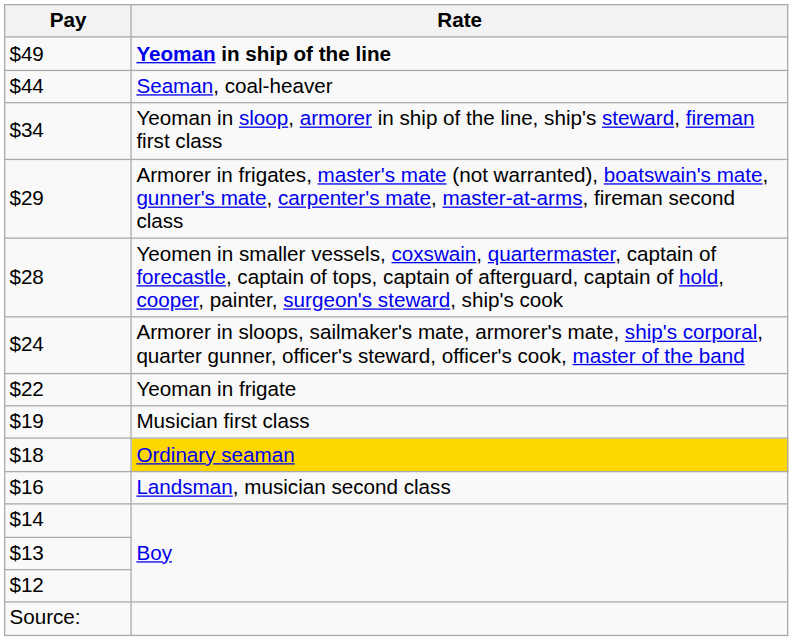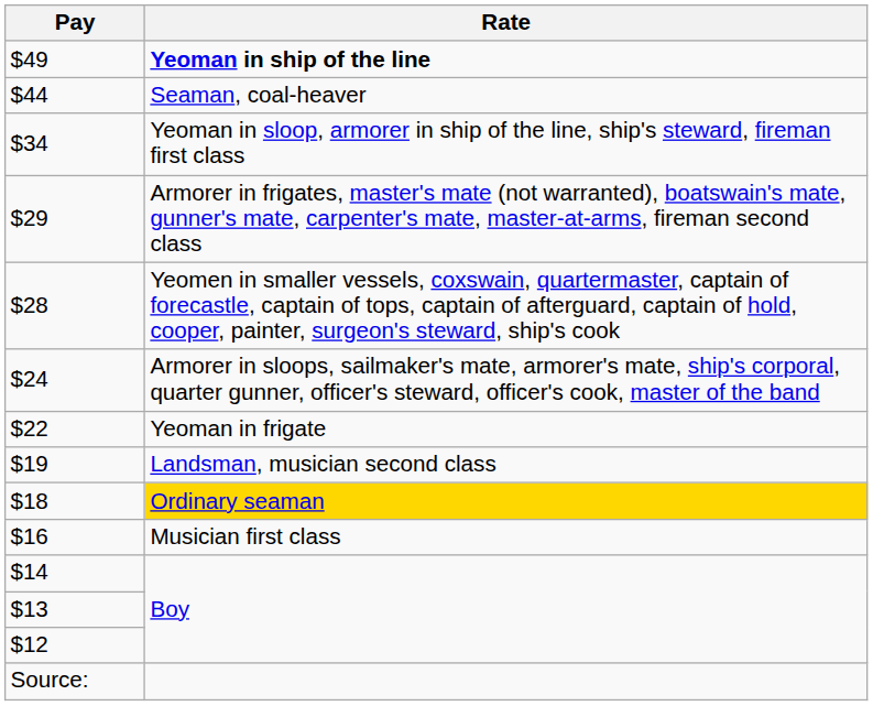 <table class="wikitable">
 <tr>
 <th align="left" width="100">Pay</th>
 <th align="left" width="600">Rate</th>
 </tr>
 <tr>
 <td>$49</td>
 <td><strong><a href='#'>Yeoman</a> in ship of the line</strong></td>
 </tr>
 <tr>
 <td>$44</td>
 <td><a href='#'>Seaman</a>, coal-heaver</td>
 </tr>
 <tr>
 <td>$34</td>
 <td>Yeoman in <a href='#'>sloop</a>, <a href='#'>armorer</a> in ship of the line, ship's <a href='#'>steward</a>, <a href='#'>fireman</a> first class</td>
 </tr>
 <tr>
 <td>$29</td>
 <td>Armorer in frigates, <a href='#'>master's mate</a> (not warranted), <a href='#'>boatswain's mate</a>, <a href='#'>gunner's mate</a>, <a href='#'>carpenter's mate</a>, <a href='#'>master-at-arms</a>, fireman second class</td>
 </tr>
 <tr>
 <td>$28</td>
 <td>Yeomen in smaller vessels, <a href='#'>coxswain</a>, <a href='#'>quartermaster</a>, captain of <a href='#'>forecastle</a>, captain of tops, captain of afterguard, captain of <a href='#'>hold</a>, <a href='#'>cooper</a>, painter, <a href='#'>surgeon's steward</a>, ship's cook</td>
 </tr>
 <tr>
 <td>$24</td>
 <td>Armorer in sloops, sailmaker's mate, armorer's mate, <a href='#'>ship's corporal</a>, quarter gunner, officer's steward, officer's cook, <a href='#'>master of the band</a></td>
 </tr>
 <tr>
 <td>$22</td>
 <td>Yeoman in frigate</td>
 </tr>
 <tr>
 <td>$19</td>
-<td>Musician first class</td>
+<td><a href='#'>Landsman</a>, musician second class</td>
 </tr>
 <tr>
 <td>$18</td>
 <td style="background: gold;"><a href='#'>Ordinary seaman</a></td>
 </tr>
 <tr>
 <td>$16</td>
-<td><a href='#'>Landsman</a>, musician second class</td>
+<td>Musician first class</td>
 </tr>
 <tr>
 <td>$14</td>
 <td rowspan=3><a href='#'>Boy</a></td>
 </tr>
 <tr>
 <td>$13</td>
 </tr>
 <tr>
 <td>$12</td>
 </tr>
 <tr>
 <td>Source:</td>
 <td colspan=3></td>
 </tr>
 </table>
